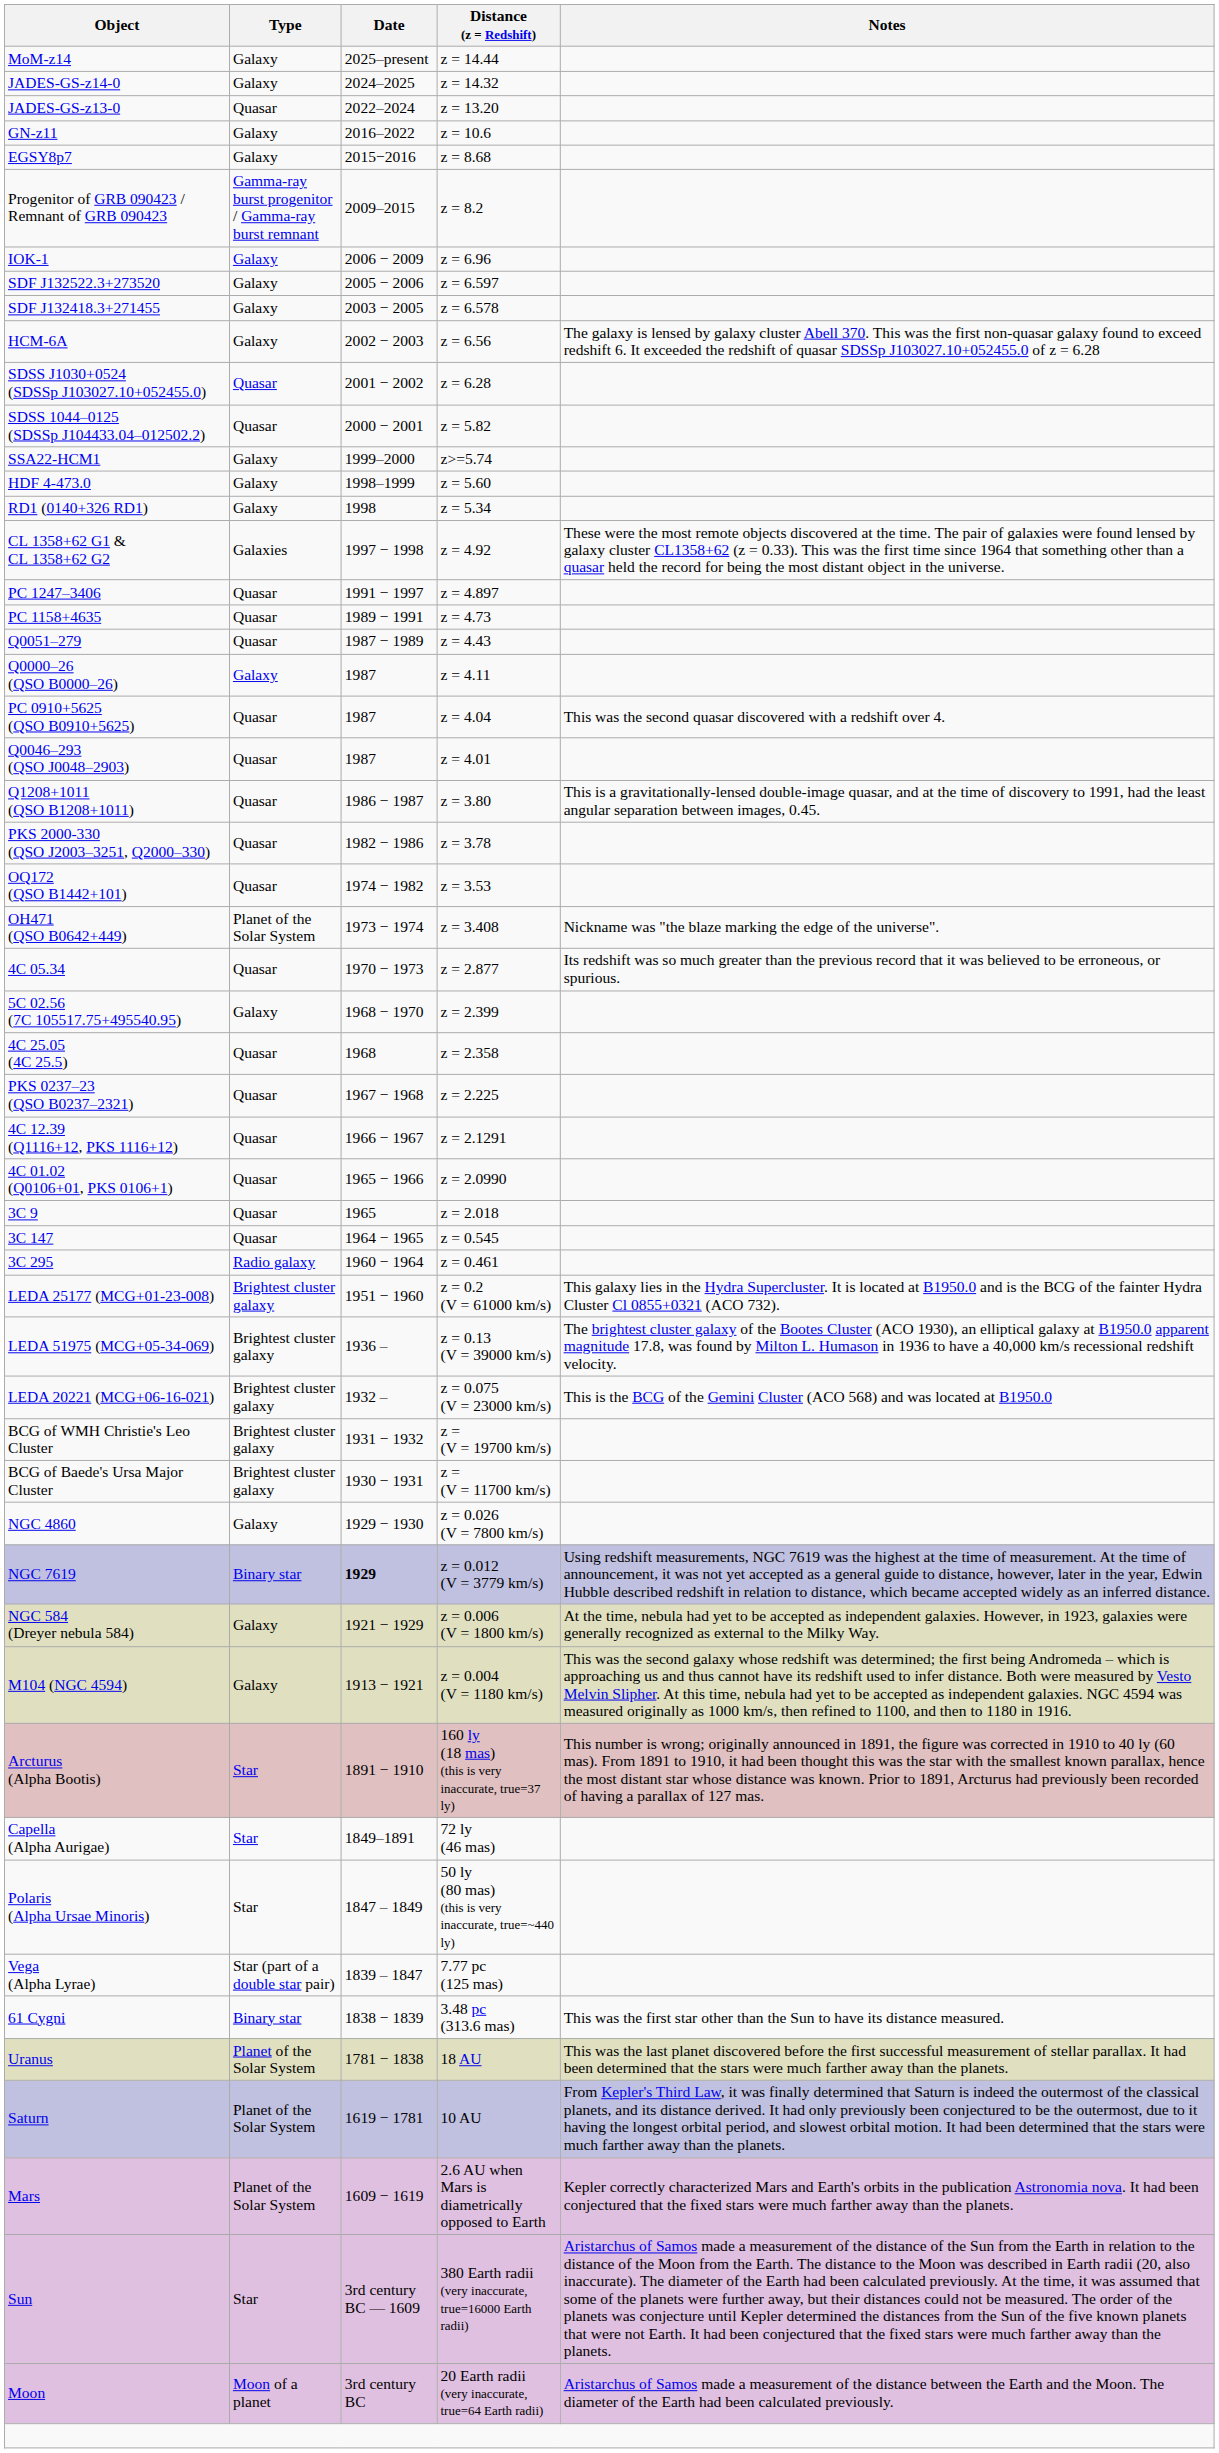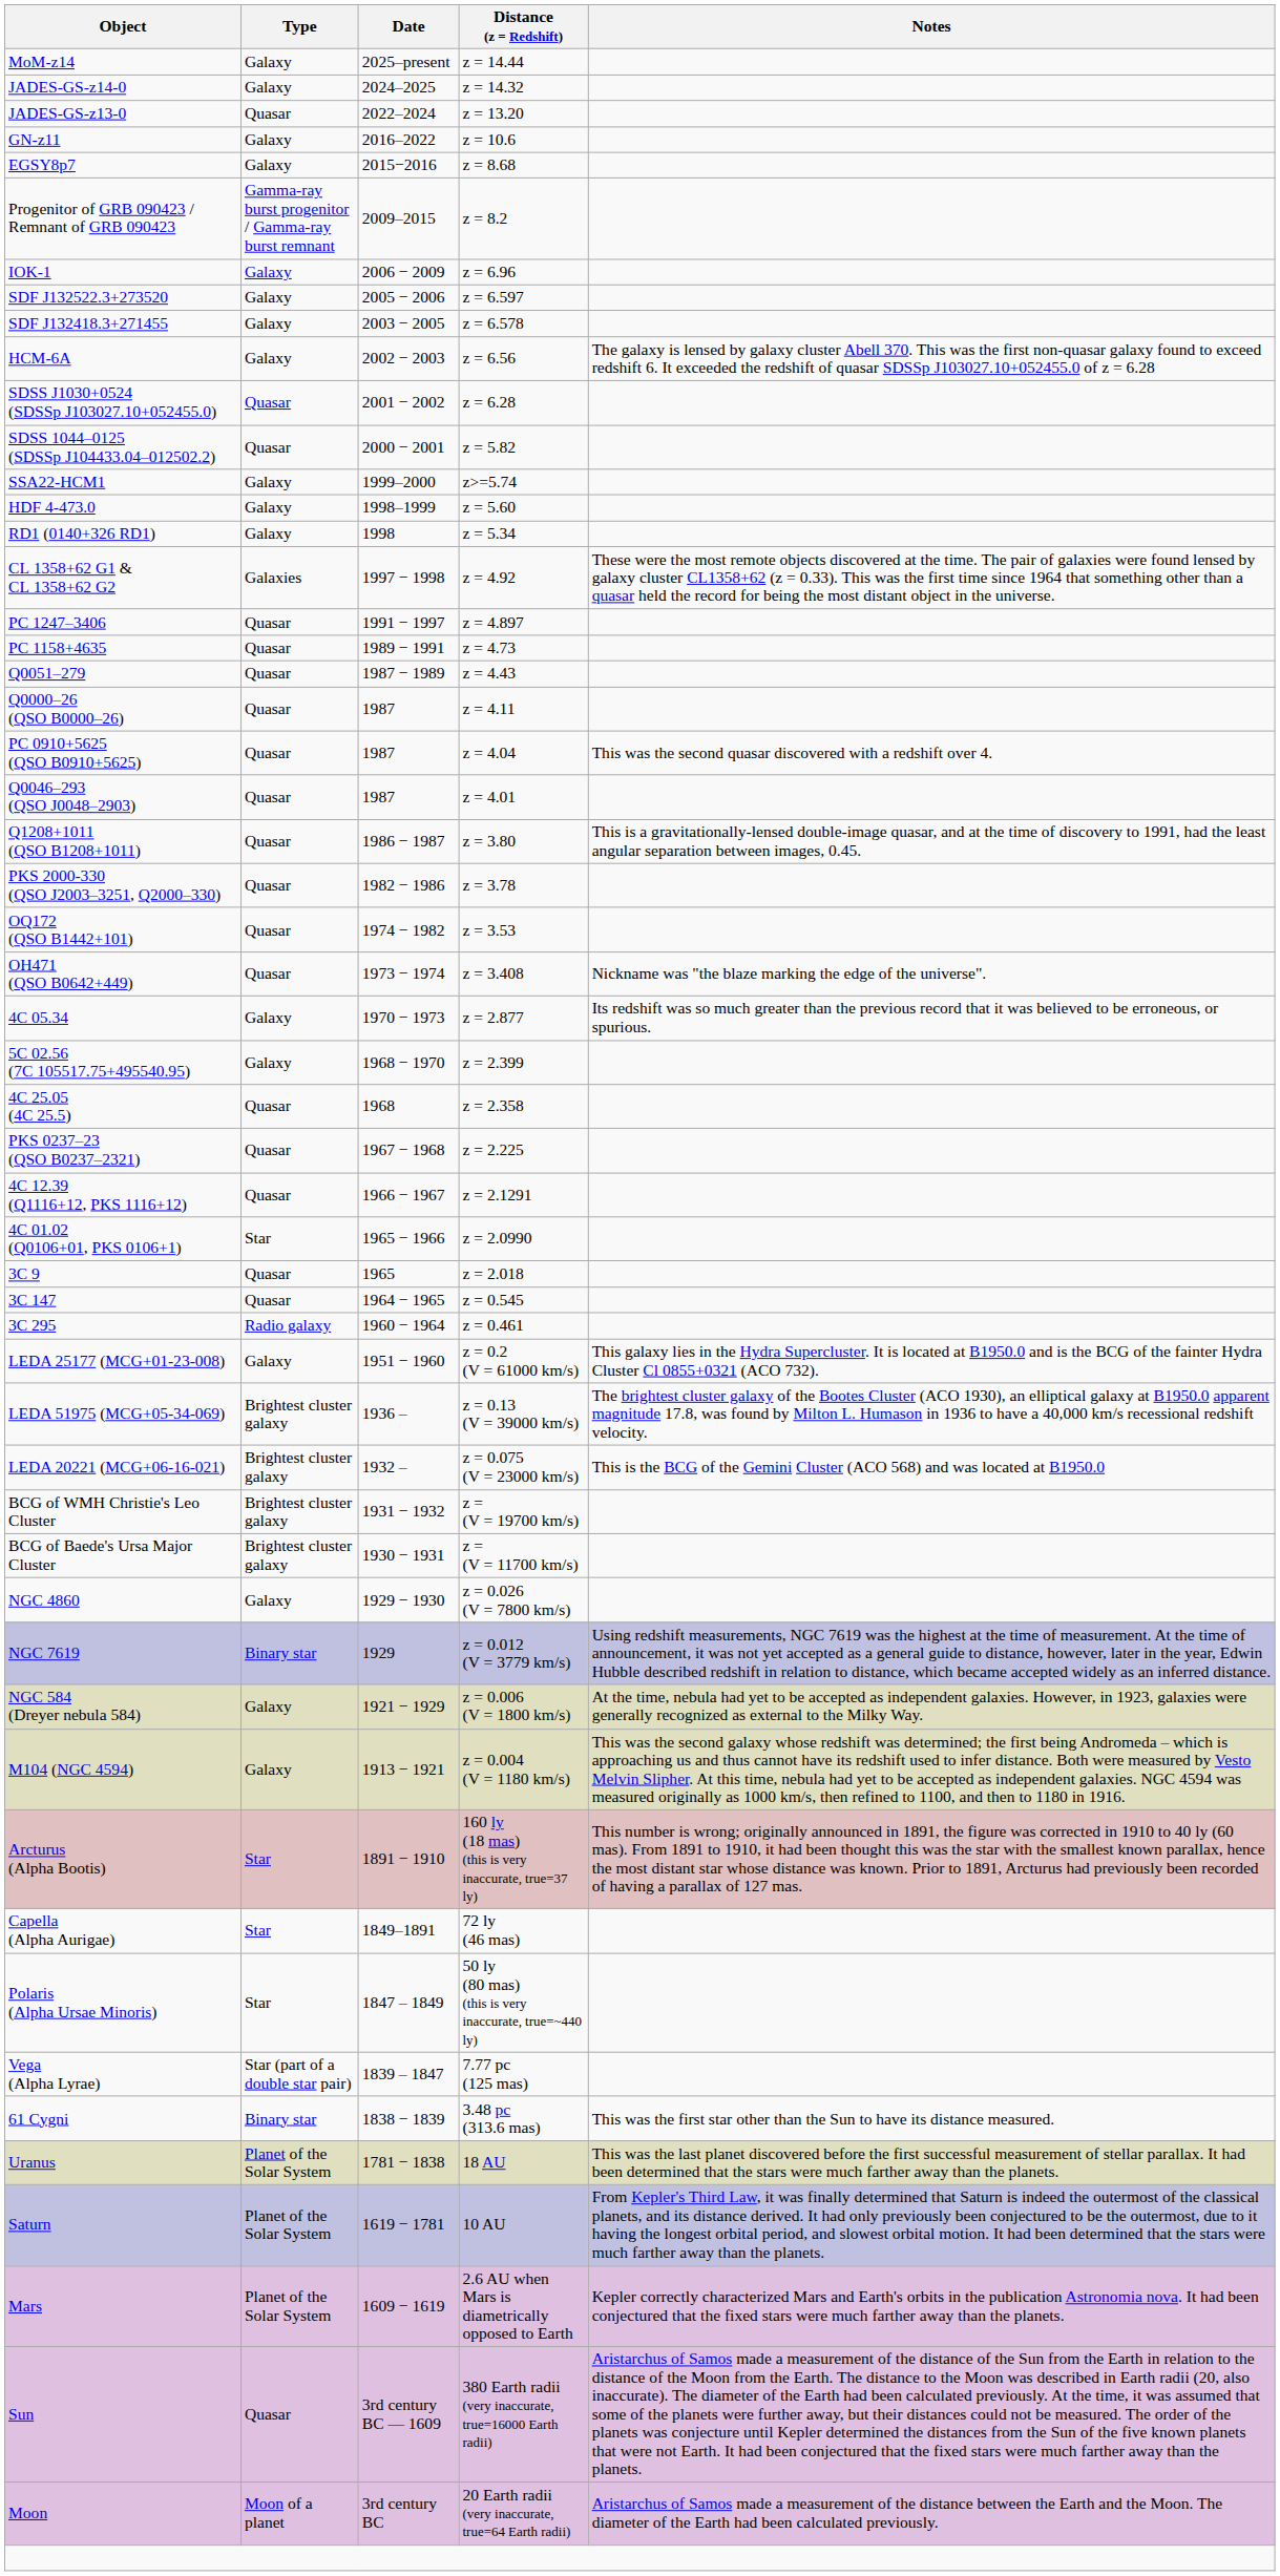 <table class="wikitable sticky-header">
 <tr>
 <th>Object</th>
 <th>Type</th>
 <th>Date</th>
 <th>Distance <br> <small> (z = <a href='#'>Redshift</a>) </small></th>
 <th>Notes</th>
 </tr>
 <tr>
 <td><a href='#'>MoM-z14</a></td>
 <td>Galaxy</td>
 <td>2025–present</td>
 <td>z = 14.44</td>
 <td></td>
 </tr>
 <tr>
 <td><a href='#'>JADES-GS-z14-0</a></td>
 <td>Galaxy</td>
 <td>2024–2025</td>
 <td>z = 14.32</td>
 <td></td>
 </tr>
 <tr>
 <td><a href='#'>JADES-GS-z13-0</a></td>
 <td>Quasar</td>
 <td>2022–2024</td>
 <td>z = 13.20</td>
 <td></td>
 </tr>
 <tr>
 <td><a href='#'>GN-z11</a></td>
 <td>Galaxy</td>
 <td>2016–2022</td>
 <td>z = 10.6</td>
 <td></td>
 </tr>
 <tr>
 <td><a href='#'>EGSY8p7</a></td>
 <td>Galaxy</td>
 <td>2015−2016</td>
 <td>z = 8.68</td>
 <td></td>
 </tr>
 <tr>
 <td>Progenitor of <a href='#'>GRB 090423</a> / Remnant of <a href='#'>GRB 090423</a></td>
 <td><a href='#'>Gamma-ray burst progenitor</a> / <a href='#'>Gamma-ray burst remnant</a></td>
 <td>2009–2015</td>
 <td>z = 8.2</td>
 <td></td>
 </tr>
 <tr>
 <td><a href='#'>IOK-1</a></td>
 <td><a href='#'>Galaxy</a></td>
 <td>2006 − 2009</td>
 <td>z = 6.96</td>
 <td></td>
 </tr>
 <tr>
 <td><a href='#'>SDF J132522.3+273520</a></td>
 <td>Galaxy</td>
 <td>2005 − 2006</td>
 <td>z = 6.597</td>
 <td></td>
 </tr>
 <tr>
 <td><a href='#'>SDF J132418.3+271455</a></td>
 <td>Galaxy</td>
 <td>2003 − 2005</td>
 <td>z = 6.578</td>
 <td></td>
 </tr>
 <tr>
 <td><a href='#'>HCM-6A</a></td>
 <td>Galaxy</td>
 <td>2002 − 2003</td>
 <td>z = 6.56</td>
 <td>The galaxy is lensed by galaxy cluster <a href='#'>Abell 370</a>. This was the first non-quasar galaxy found to exceed redshift 6. It exceeded the redshift of quasar <a href='#'>SDSSp J103027.10+052455.0</a> of z = 6.28</td>
 </tr>
 <tr>
 <td><a href='#'>SDSS J1030+0524</a> <br> (<a href='#'>SDSSp J103027.10+052455.0</a>)</td>
 <td><a href='#'>Quasar</a></td>
 <td>2001 − 2002</td>
 <td>z = 6.28</td>
 <td></td>
 </tr>
 <tr>
 <td><a href='#'>SDSS 1044–0125</a> <br> (<a href='#'>SDSSp J104433.04–012502.2</a>)</td>
 <td>Quasar</td>
 <td>2000 − 2001</td>
 <td>z = 5.82</td>
 <td></td>
 </tr>
 <tr>
 <td><a href='#'>SSA22-HCM1</a></td>
 <td>Galaxy</td>
 <td>1999–2000</td>
 <td>z>=5.74</td>
 <td></td>
 </tr>
 <tr>
 <td><a href='#'>HDF 4-473.0</a></td>
 <td>Galaxy</td>
 <td>1998–1999</td>
 <td>z = 5.60</td>
 <td></td>
 </tr>
 <tr>
 <td><a href='#'>RD1</a> (<a href='#'>0140+326 RD1</a>)</td>
 <td>Galaxy</td>
 <td>1998</td>
 <td>z = 5.34</td>
 <td></td>
 </tr>
 <tr>
 <td><a href='#'>CL 1358+62 G1</a> & <a href='#'>CL 1358+62 G2</a></td>
 <td>Galaxies</td>
 <td>1997 − 1998</td>
 <td>z = 4.92</td>
 <td>These were the most remote objects discovered at the time. The pair of galaxies were found lensed by galaxy cluster <a href='#'>CL1358+62</a> (z = 0.33). This was the first time since 1964 that something other than a <a href='#'>quasar</a> held the record for being the most distant object in the universe.</td>
 </tr>
 <tr>
 <td><a href='#'>PC 1247–3406</a></td>
 <td>Quasar</td>
 <td>1991 − 1997</td>
 <td>z = 4.897</td>
 <td></td>
 </tr>
 <tr>
 <td><a href='#'>PC 1158+4635</a></td>
 <td>Quasar</td>
 <td>1989 − 1991</td>
 <td>z = 4.73</td>
 <td></td>
 </tr>
 <tr>
 <td><a href='#'>Q0051–279</a></td>
 <td>Quasar</td>
 <td>1987 − 1989</td>
 <td>z = 4.43</td>
 <td></td>
 </tr>
 <tr>
 <td><a href='#'>Q0000–26</a> <br> (<a href='#'>QSO B0000–26</a>)</td>
-<td><a href='#'>Galaxy</a></td>
+<td>Quasar</td>
 <td>1987</td>
 <td>z = 4.11</td>
 <td></td>
 </tr>
 <tr>
 <td><a href='#'>PC 0910+5625</a> <br> (<a href='#'>QSO B0910+5625</a>)</td>
 <td>Quasar</td>
 <td>1987</td>
 <td>z = 4.04</td>
 <td>This was the second quasar discovered with a redshift over 4.</td>
 </tr>
 <tr>
 <td><a href='#'>Q0046–293</a> <br> (<a href='#'>QSO J0048–2903</a>)</td>
 <td>Quasar</td>
 <td>1987</td>
 <td>z = 4.01</td>
 <td></td>
 </tr>
 <tr>
 <td><a href='#'>Q1208+1011</a> <br> (<a href='#'>QSO B1208+1011</a>)</td>
 <td>Quasar</td>
 <td>1986 − 1987</td>
 <td>z = 3.80</td>
 <td>This is a gravitationally-lensed double-image quasar, and at the time of discovery to 1991, had the least angular separation between images, 0.45.</td>
 </tr>
 <tr>
 <td><a href='#'>PKS 2000-330</a> <br> (<a href='#'>QSO J2003–3251</a>, <a href='#'>Q2000–330</a>)</td>
 <td>Quasar</td>
 <td>1982 − 1986</td>
 <td>z = 3.78</td>
 <td></td>
 </tr>
 <tr>
 <td><a href='#'>OQ172</a> <br> (<a href='#'>QSO B1442+101</a>)</td>
 <td>Quasar</td>
 <td>1974 − 1982</td>
 <td>z = 3.53</td>
 <td></td>
 </tr>
 <tr>
 <td><a href='#'>OH471</a> <br> (<a href='#'>QSO B0642+449</a>)</td>
-<td>Planet of the Solar System</td>
+<td>Quasar</td>
 <td>1973 − 1974</td>
 <td>z = 3.408</td>
 <td>Nickname was "the blaze marking the edge of the universe".</td>
 </tr>
 <tr>
 <td><a href='#'>4C 05.34</a></td>
-<td>Quasar</td>
+<td>Galaxy</td>
 <td>1970 − 1973</td>
 <td>z = 2.877</td>
 <td>Its redshift was so much greater than the previous record that it was believed to be erroneous, or spurious.</td>
 </tr>
 <tr>
 <td><a href='#'>5C 02.56</a> <br> (<a href='#'>7C 105517.75+495540.95</a>)</td>
 <td>Galaxy</td>
 <td>1968 − 1970</td>
 <td>z = 2.399</td>
 <td></td>
 </tr>
 <tr>
 <td><a href='#'>4C 25.05</a> <br> (<a href='#'>4C 25.5</a>)</td>
 <td>Quasar</td>
 <td>1968</td>
 <td>z = 2.358</td>
 <td></td>
 </tr>
 <tr>
 <td><a href='#'>PKS 0237–23</a> <br> (<a href='#'>QSO B0237–2321</a>)</td>
 <td>Quasar</td>
 <td>1967 − 1968</td>
 <td>z = 2.225</td>
 <td></td>
 </tr>
 <tr>
 <td><a href='#'>4C 12.39</a> <br> (<a href='#'>Q1116+12</a>, <a href='#'>PKS 1116+12</a>)</td>
 <td>Quasar</td>
 <td>1966 − 1967</td>
 <td>z = 2.1291</td>
 <td></td>
 </tr>
 <tr>
 <td><a href='#'>4C 01.02</a> <br> (<a href='#'>Q0106+01</a>, <a href='#'>PKS 0106+1</a>)</td>
-<td>Quasar</td>
+<td>Star</td>
 <td>1965 − 1966</td>
 <td>z = 2.0990</td>
 <td></td>
 </tr>
 <tr>
 <td><a href='#'>3C 9</a></td>
 <td>Quasar</td>
 <td>1965</td>
 <td>z = 2.018</td>
 <td></td>
 </tr>
 <tr>
 <td><a href='#'>3C 147</a></td>
 <td>Quasar</td>
 <td>1964 − 1965</td>
 <td>z = 0.545</td>
 <td></td>
 </tr>
 <tr>
 <td><a href='#'>3C 295</a></td>
 <td><a href='#'>Radio galaxy</a></td>
 <td>1960 − 1964</td>
 <td>z = 0.461</td>
 <td></td>
 </tr>
 <tr>
 <td><a href='#'>LEDA 25177</a> (<a href='#'>MCG+01-23-008</a>)</td>
-<td><a href='#'>Brightest cluster galaxy</a></td>
+<td>Galaxy</td>
 <td>1951 − 1960</td>
 <td>z = 0.2 <br> (V = 61000 km/s)</td>
 <td>This galaxy lies in the <a href='#'>Hydra Supercluster</a>. It is located at <a href='#'>B1950.0</a>   and is the BCG of the fainter Hydra Cluster <a href='#'>Cl 0855+0321</a> (ACO 732).</td>
 </tr>
 <tr>
 <td><a href='#'>LEDA 51975</a> (<a href='#'>MCG+05-34-069</a>)</td>
 <td>Brightest cluster galaxy</td>
 <td>1936 – </td>
 <td>z = 0.13 <br> (V = 39000 km/s)</td>
 <td>The <a href='#'>brightest cluster galaxy</a> of the <a href='#'>Bootes Cluster</a> (ACO 1930), an elliptical galaxy at <a href='#'>B1950.0</a>   <a href='#'>apparent magnitude</a> 17.8, was found by <a href='#'>Milton L. Humason</a> in 1936 to have a 40,000 km/s recessional redshift velocity.</td>
 </tr>
 <tr>
 <td><a href='#'>LEDA 20221</a> (<a href='#'>MCG+06-16-021</a>)</td>
 <td>Brightest cluster galaxy</td>
 <td>1932 –</td>
 <td>z = 0.075 <br> (V = 23000 km/s)</td>
 <td>This is the <a href='#'>BCG</a> of the <a href='#'>Gemini</a> <a href='#'>Cluster</a> (ACO 568) and was located at <a href='#'>B1950.0</a>  </td>
 </tr>
 <tr>
 <td>BCG of WMH Christie's Leo Cluster</td>
 <td>Brightest cluster galaxy</td>
 <td>1931 − 1932</td>
 <td>z = <br> (V = 19700 km/s)</td>
 <td></td>
 </tr>
 <tr>
 <td>BCG of Baede's Ursa Major Cluster</td>
 <td>Brightest cluster galaxy</td>
 <td>1930 − 1931</td>
 <td>z = <br> (V = 11700 km/s)</td>
 <td></td>
 </tr>
 <tr>
 <td><a href='#'>NGC 4860</a></td>
 <td>Galaxy</td>
 <td>1929 − 1930</td>
 <td>z = 0.026 <br> (V = 7800 km/s)</td>
 <td></td>
 </tr>
 <tr style="background:#c0c0e0;">
 <td><a href='#'>NGC 7619</a></td>
 <td><a href='#'>Binary star</a></td>
-<td><strong>1929</strong></td>
+<td>1929</td>
 <td>z = 0.012 <br> (V = 3779 km/s)</td>
 <td>Using redshift measurements, NGC 7619 was the highest at the time of measurement. At the time of announcement, it was not yet accepted as a general guide to distance, however, later in the year, Edwin Hubble described redshift in relation to distance, which became accepted widely as an inferred distance.</td>
 </tr>
 <tr style="background:#e0e0c0;">
 <td><a href='#'>NGC 584</a> <br> (Dreyer nebula 584)</td>
 <td>Galaxy</td>
 <td>1921 − 1929</td>
 <td>z = 0.006 <br> (V = 1800 km/s)</td>
 <td>At the time, nebula had yet to be accepted as independent galaxies. However, in 1923, galaxies were generally recognized as external to the Milky Way.</td>
 </tr>
 <tr style="background:#e0e0c0;">
 <td><a href='#'>M104</a> (<a href='#'>NGC 4594</a>)</td>
 <td>Galaxy</td>
 <td>1913 − 1921</td>
 <td>z = 0.004 <br> (V = 1180 km/s)</td>
 <td>This was the second galaxy whose redshift was determined; the first being Andromeda – which is approaching us and thus cannot have its redshift used to infer distance. Both were measured by <a href='#'>Vesto Melvin Slipher</a>. At this time, nebula had yet to be accepted as independent galaxies. NGC 4594 was measured originally as 1000 km/s, then refined to 1100, and then to 1180 in 1916.</td>
 </tr>
 <tr style="background:#e0c0c0;">
 <td><a href='#'>Arcturus</a> <br> (Alpha Bootis)</td>
 <td><a href='#'>Star</a></td>
 <td>1891 − 1910</td>
 <td>160 <a href='#'>ly</a> <br> (18 <a href='#'>mas</a>) <br> <small>(this is very inaccurate, true=37 ly)</small></td>
 <td>This number is wrong; originally announced in 1891, the figure was corrected in 1910 to 40 ly (60 mas). From 1891 to 1910, it had been thought this was the star with the smallest known parallax, hence the most distant star whose distance was known. Prior to 1891, Arcturus had previously been recorded of having a parallax of 127 mas.</td>
 </tr>
 <tr>
 <td><a href='#'>Capella</a> <br> (Alpha Aurigae)</td>
 <td><a href='#'>Star</a></td>
 <td>1849–1891</td>
 <td>72 ly <br> (46 mas)</td>
 <td></td>
 </tr>
 <tr>
 <td><a href='#'>Polaris</a> <br> (<a href='#'>Alpha Ursae Minoris</a>)</td>
 <td>Star</td>
 <td>1847 – 1849</td>
 <td>50 ly <br> (80 mas) <br> <small>(this is very inaccurate, true=~440 ly)</small></td>
 <td></td>
 </tr>
 <tr>
 <td><a href='#'>Vega</a> <br> (Alpha Lyrae)</td>
 <td>Star (part of a <a href='#'>double star</a> pair)</td>
 <td>1839 – 1847</td>
 <td>7.77 pc <br> (125 mas)</td>
 <td></td>
 </tr>
 <tr>
 <td><a href='#'>61 Cygni</a></td>
 <td><a href='#'>Binary star</a></td>
 <td>1838 − 1839</td>
 <td>3.48 <a href='#'>pc</a> <br> (313.6 mas)</td>
 <td>This was the first star other than the Sun to have its distance measured.</td>
 </tr>
 <tr style="background:#e0e0c0;">
 <td><a href='#'>Uranus</a></td>
 <td><a href='#'>Planet</a> of the Solar System</td>
 <td>1781 − 1838</td>
 <td>18 <a href='#'>AU</a></td>
 <td>This was the last planet discovered before the first successful measurement of stellar parallax. It had been determined that the stars were much farther away than the planets.</td>
 </tr>
 <tr style="background:#c0c0e0;">
 <td><a href='#'>Saturn</a></td>
 <td>Planet of the Solar System</td>
 <td>1619 − 1781</td>
 <td>10 AU</td>
 <td>From <a href='#'>Kepler's Third Law</a>, it was finally determined that Saturn is indeed the outermost of the classical planets, and its distance derived. It had only previously been conjectured to be the outermost, due to it having the longest orbital period, and slowest orbital motion. It had been determined that the stars were much farther away than the planets.</td>
 </tr>
 <tr style="background:#e0c0e0;">
 <td><a href='#'>Mars</a></td>
 <td>Planet of the Solar System</td>
 <td>1609 − 1619</td>
 <td>2.6 AU when Mars is diametrically opposed to Earth</td>
 <td>Kepler correctly characterized Mars and Earth's orbits in the publication <a href='#'>Astronomia nova</a>. It had been conjectured that the fixed stars were much farther away than the planets.</td>
 </tr>
 <tr style="background:#e0c0e0;">
 <td><a href='#'>Sun</a></td>
-<td>Star</td>
+<td>Quasar</td>
 <td>3rd century BC — 1609</td>
 <td>380 Earth radii <small> (very inaccurate, true=16000 Earth radii) </small></td>
 <td><a href='#'>Aristarchus of Samos</a> made a measurement of the distance of the Sun from the Earth in relation to the distance of the Moon from the Earth. The distance to the Moon was described in Earth radii (20, also inaccurate). The diameter of the Earth had been calculated previously. At the time, it was assumed that some of the planets were further away, but their distances could not be measured. The order of the planets was conjecture until Kepler determined the distances from the Sun of the five known planets that were not Earth. It had been conjectured that the fixed stars were much farther away than the planets.</td>
 </tr>
 <tr style="background:#e0c0e0;">
 <td><a href='#'>Moon</a></td>
 <td><a href='#'>Moon</a> of a planet</td>
 <td>3rd century BC</td>
 <td>20 Earth radii <small> (very inaccurate, true=64 Earth radii) </small></td>
 <td><a href='#'>Aristarchus of Samos</a> made a measurement of the distance between the Earth and the Moon. The diameter of the Earth had been calculated previously.</td>
 </tr>
 <tr>
 <td colspan=5><br></td>
 </tr>
 </table>
